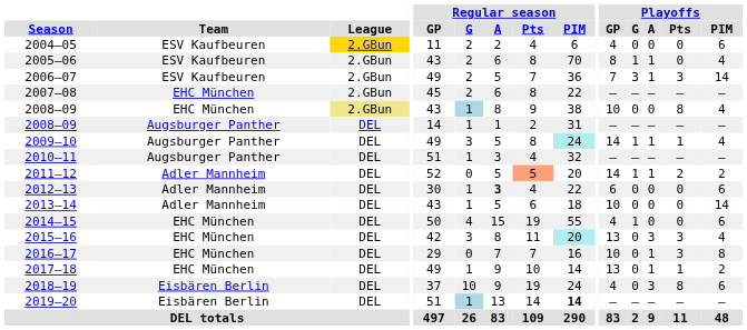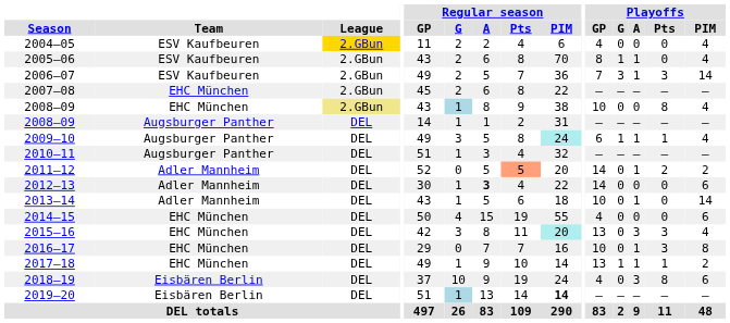 <table border="0" cellpadding="1" cellspacing="0" style="text-align:center; width:60em">
 <tr bgcolor="#e0e0e0">
 <th colspan="3" bgcolor="#ffffff"></th>
 <th rowspan="99" bgcolor="#ffffff"></th>
 <th colspan="5"><a href='#'>Regular season</a></th>
 <th rowspan="99" bgcolor="#ffffff"></th>
 <th colspan="5"><a href='#'>Playoffs</a></th>
 </tr>
 <tr bgcolor="#e0e0e0">
 <th><a href='#'>Season</a></th>
 <th>Team</th>
 <th>League</th>
 <th>GP</th>
 <th><a href='#'>G</a></th>
 <th><a href='#'>A</a></th>
 <th><a href='#'>Pts</a></th>
 <th><a href='#'>PIM</a></th>
 <th>GP</th>
 <th>G</th>
 <th>A</th>
 <th>Pts</th>
 <th>PIM</th>
 </tr>
 <tr ALIGN="center">
 <td>2004–05</td>
 <td>ESV Kaufbeuren</td>
 <td style="background: gold;"><a href='#'>2.GBun</a></td>
 <td>11</td>
 <td>2</td>
 <td>2</td>
 <td>4</td>
 <td>6</td>
 <td>4</td>
 <td>0</td>
 <td>0</td>
 <td>0</td>
-<td>6</td>
+<td>4</td>
 </tr>
 <tr ALIGN="center" bgcolor="#f0f0f0">
 <td>2005–06</td>
 <td>ESV Kaufbeuren</td>
 <td>2.GBun</td>
 <td>43</td>
 <td>2</td>
 <td>6</td>
 <td>8</td>
 <td>70</td>
 <td>8</td>
 <td>1</td>
 <td>1</td>
 <td>0</td>
 <td>4</td>
 </tr>
 <tr ALIGN="center">
 <td>2006–07</td>
 <td>ESV Kaufbeuren</td>
 <td>2.GBun</td>
 <td>49</td>
 <td>2</td>
 <td>5</td>
 <td>7</td>
 <td>36</td>
 <td>7</td>
 <td>3</td>
 <td>1</td>
 <td>3</td>
 <td>14</td>
 </tr>
 <tr ALIGN="center" bgcolor="#f0f0f0">
 <td>2007–08</td>
 <td><a href='#'>EHC München</a></td>
 <td>2.GBun</td>
 <td>45</td>
 <td>2</td>
 <td>6</td>
 <td>8</td>
 <td>22</td>
 <td>—</td>
 <td>—</td>
 <td>—</td>
 <td>—</td>
 <td>—</td>
 </tr>
 <tr ALIGN="center">
 <td>2008–09</td>
 <td>EHC München</td>
 <td style="background: khaki;">2.GBun</td>
 <td>43</td>
 <td style="background: lightblue;">1</td>
 <td>8</td>
 <td>9</td>
 <td>38</td>
 <td>10</td>
 <td>0</td>
 <td>0</td>
 <td>8</td>
 <td>4</td>
 </tr>
 <tr ALIGN="center" bgcolor="#f0f0f0">
 <td><a href='#'>2008–09</a></td>
 <td><a href='#'>Augsburger Panther</a></td>
 <td><a href='#'>DEL</a></td>
 <td>14</td>
 <td>1</td>
 <td>1</td>
 <td>2</td>
 <td>31</td>
 <td>—</td>
 <td>—</td>
 <td>—</td>
 <td>—</td>
 <td>—</td>
 </tr>
 <tr ALIGN="center">
 <td><a href='#'>2009–10</a></td>
 <td>Augsburger Panther</td>
 <td>DEL</td>
 <td>49</td>
 <td>3</td>
 <td>5</td>
 <td>8</td>
 <td style="background: paleturquoise;">24</td>
-<td>14</td>
+<td>6</td>
 <td>1</td>
 <td>1</td>
 <td>1</td>
 <td>4</td>
 </tr>
 <tr ALIGN="center" bgcolor="#f0f0f0">
 <td><a href='#'>2010–11</a></td>
 <td>Augsburger Panther</td>
 <td>DEL</td>
 <td>51</td>
 <td>1</td>
 <td>3</td>
 <td>4</td>
 <td>32</td>
 <td>—</td>
 <td>—</td>
 <td>—</td>
 <td>—</td>
 <td>—</td>
 </tr>
 <tr ALIGN="center">
 <td><a href='#'>2011–12</a></td>
 <td><a href='#'>Adler Mannheim</a></td>
 <td>DEL</td>
 <td>52</td>
 <td>0</td>
 <td>5</td>
 <td style="background: lightsalmon;">5</td>
 <td>20</td>
 <td>14</td>
-<td>1</td>
+<td>0</td>
 <td>1</td>
 <td>2</td>
 <td>2</td>
 </tr>
 <tr ALIGN="center" bgcolor="#f0f0f0">
 <td><a href='#'>2012–13</a></td>
 <td>Adler Mannheim</td>
 <td>DEL</td>
 <td>30</td>
 <td>1</td>
 <td><strong>3</strong></td>
 <td>4</td>
 <td>22</td>
-<td>6</td>
+<td>14</td>
 <td>0</td>
 <td>0</td>
 <td>0</td>
 <td>6</td>
 </tr>
 <tr ALIGN="center">
 <td><a href='#'>2013–14</a></td>
 <td>Adler Mannheim</td>
 <td>DEL</td>
 <td>43</td>
 <td>1</td>
 <td>5</td>
 <td>6</td>
 <td>18</td>
 <td>10</td>
 <td>0</td>
-<td>0</td>
+<td>1</td>
 <td>0</td>
 <td>14</td>
 </tr>
 <tr ALIGN="center" bgcolor="#f0f0f0">
 <td><a href='#'>2014–15</a></td>
 <td>EHC München</td>
 <td>DEL</td>
 <td>50</td>
 <td>4</td>
 <td>15</td>
 <td>19</td>
 <td>55</td>
 <td>4</td>
-<td>1</td>
+<td>0</td>
 <td>0</td>
 <td>0</td>
 <td>6</td>
 </tr>
 <tr ALIGN="center">
 <td><a href='#'>2015–16</a></td>
 <td>EHC München</td>
 <td>DEL</td>
 <td>42</td>
 <td>3</td>
 <td>8</td>
 <td>11</td>
 <td style="background: paleturquoise;">20</td>
 <td>13</td>
 <td>0</td>
 <td>3</td>
 <td>3</td>
 <td>4</td>
 </tr>
 <tr ALIGN="center" bgcolor="#f0f0f0">
 <td><a href='#'>2016–17</a></td>
 <td>EHC München</td>
 <td>DEL</td>
 <td>29</td>
 <td>0</td>
 <td>7</td>
 <td>7</td>
 <td>16</td>
 <td>10</td>
 <td>0</td>
 <td>1</td>
 <td>3</td>
 <td>8</td>
 </tr>
 <tr ALIGN="center">
 <td><a href='#'>2017–18</a></td>
 <td>EHC München</td>
 <td>DEL</td>
 <td>49</td>
 <td>1</td>
 <td>9</td>
 <td>10</td>
 <td>14</td>
 <td>13</td>
-<td>0</td>
+<td>1</td>
 <td>1</td>
 <td>1</td>
 <td>2</td>
 </tr>
 <tr ALIGN="center" bgcolor="#f0f0f0">
 <td><a href='#'>2018–19</a></td>
 <td><a href='#'>Eisbären Berlin</a></td>
 <td>DEL</td>
 <td>37</td>
 <td>10</td>
 <td>9</td>
 <td>19</td>
 <td>24</td>
 <td>4</td>
 <td>0</td>
 <td>3</td>
 <td>8</td>
 <td>6</td>
 </tr>
 <tr ALIGN="center">
 <td><a href='#'>2019–20</a></td>
 <td>Eisbären Berlin</td>
 <td>DEL</td>
 <td>51</td>
 <td style="background: lightblue;">1</td>
 <td>13</td>
 <td>14</td>
 <td><strong>14</strong></td>
 <td>—</td>
 <td>—</td>
 <td>—</td>
 <td>—</td>
 <td>—</td>
 </tr>
 <tr bgcolor="#e0e0e0">
 <th colspan="3">DEL totals</th>
 <th>497</th>
 <th>26</th>
 <th>83</th>
 <th>109</th>
 <th>290</th>
 <th>83</th>
 <th>2</th>
 <th>9</th>
 <th>11</th>
 <th>48</th>
 </tr>
 </table>
